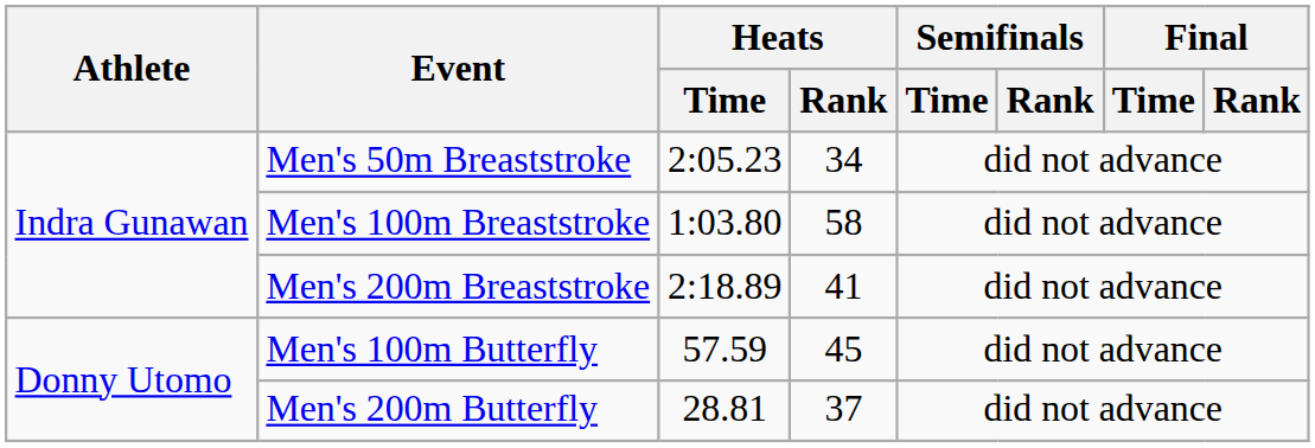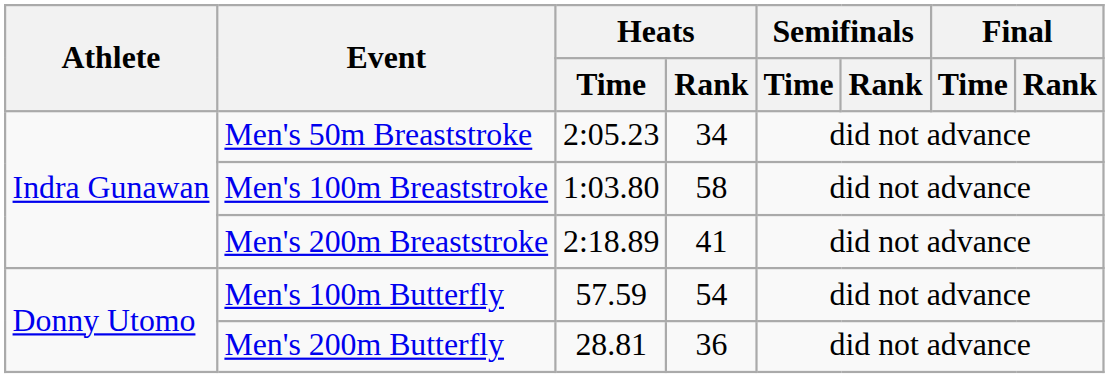 <table class=wikitable style="font-size:90%">
 <tr>
 <th rowspan="2">Athlete</th>
 <th rowspan="2">Event</th>
 <th colspan="2">Heats</th>
 <th colspan="2">Semifinals</th>
 <th colspan="2">Final</th>
 </tr>
 <tr>
 <th>Time</th>
 <th>Rank</th>
 <th>Time</th>
 <th>Rank</th>
 <th>Time</th>
 <th>Rank</th>
 </tr>
 <tr>
 <td rowspan="3"><a href='#'>Indra Gunawan</a></td>
 <td><a href='#'>Men's 50m Breaststroke</a></td>
 <td align=center>2:05.23</td>
 <td align=center>34</td>
 <td align=center colspan=4>did not advance</td>
 </tr>
 <tr>
 <td><a href='#'>Men's 100m Breaststroke</a></td>
 <td align=center>1:03.80</td>
 <td align=center>58</td>
 <td align=center colspan=4>did not advance</td>
 </tr>
 <tr>
 <td><a href='#'>Men's 200m Breaststroke</a></td>
 <td align=center>2:18.89</td>
 <td align=center>41</td>
 <td align=center colspan=4>did not advance</td>
 </tr>
 <tr>
 <td rowspan="2"><a href='#'>Donny Utomo</a></td>
 <td><a href='#'>Men's 100m Butterfly</a></td>
 <td align=center>57.59</td>
-<td align=center>45</td>
+<td align=center>54</td>
 <td align=center colspan=4>did not advance</td>
 </tr>
 <tr>
 <td><a href='#'>Men's 200m Butterfly</a></td>
 <td align=center>28.81</td>
-<td align=center>37</td>
+<td align=center>36</td>
 <td align=center colspan=4>did not advance</td>
 </tr>
 </table>
